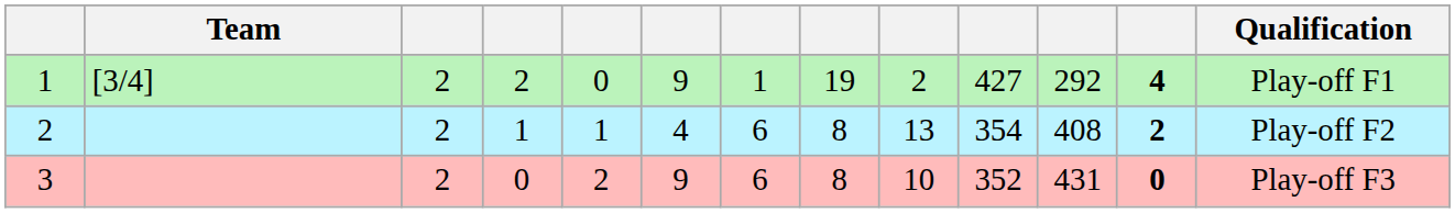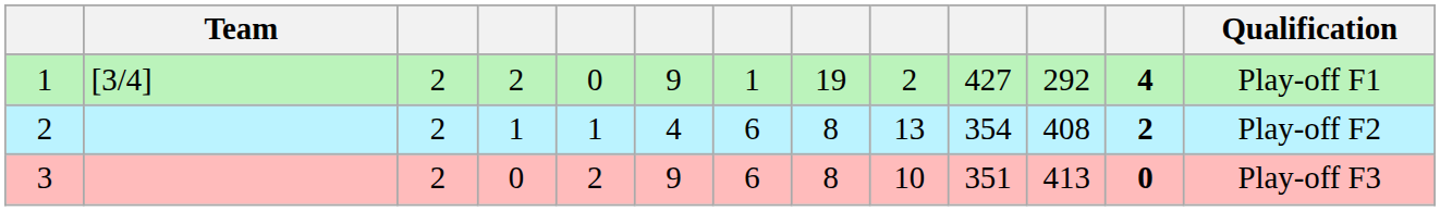 <table class=wikitable style="text-align:center" width=730>
 <tr>
 <th width=5.5%></th>
 <th width=22%>Team</th>
 <th width=5.5%></th>
 <th width=5.5%></th>
 <th width=5.5%></th>
 <th width=5.5%></th>
 <th width=5.5%></th>
 <th width=5.5%></th>
 <th width=5.5%></th>
 <th width=5.5%></th>
 <th width=5.5%></th>
 <th width=5.5%></th>
 <th width=18%>Qualification</th>
 </tr>
 <tr bgcolor=#bbf3bb>
 <td>1</td>
 <td style="text-align:left"> [3/4]</td>
 <td>2</td>
 <td>2</td>
 <td>0</td>
 <td>9</td>
 <td>1</td>
 <td>19</td>
 <td>2</td>
 <td>427</td>
 <td>292</td>
 <td><strong>4</strong></td>
 <td>Play-off F1</td>
 </tr>
 <tr bgcolor=#bbf3ff>
 <td>2</td>
 <td style="text-align:left"></td>
 <td>2</td>
 <td>1</td>
 <td>1</td>
 <td>4</td>
 <td>6</td>
 <td>8</td>
 <td>13</td>
 <td>354</td>
 <td>408</td>
 <td><strong>2</strong></td>
 <td>Play-off F2</td>
 </tr>
 <tr bgcolor=#ffbbbb>
 <td>3</td>
 <td style="text-align:left"></td>
 <td>2</td>
 <td>0</td>
 <td>2</td>
 <td>9</td>
 <td>6</td>
 <td>8</td>
 <td>10</td>
-<td>352</td>
-<td>431</td>
+<td>351</td>
+<td>413</td>
 <td><strong>0</strong></td>
 <td>Play-off F3</td>
 </tr>
 </table>
